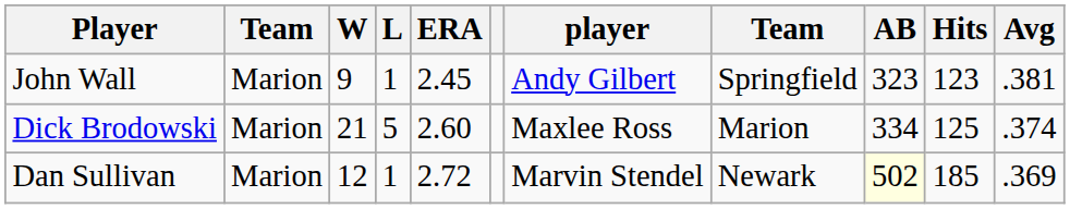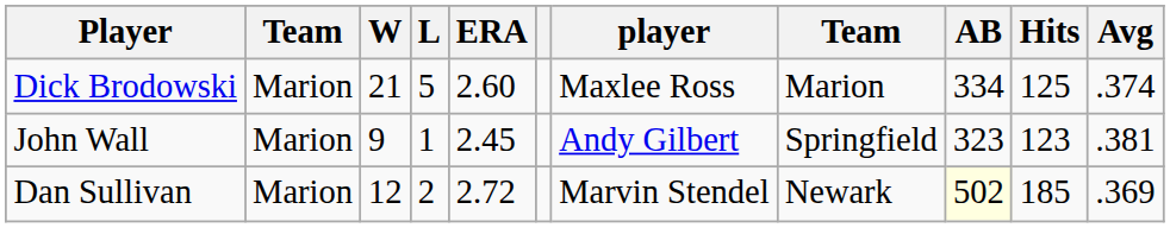 <table class="wikitable">
 <tr>
 <th>Player</th>
 <th>Team</th>
 <th>W</th>
 <th>L</th>
 <th>ERA</th>
 <th></th>
 <th>player</th>
 <th>Team</th>
 <th>AB</th>
 <th>Hits</th>
 <th>Avg</th>
 </tr>
 <tr>
+<td><a href='#'>Dick Brodowski</a></td>
+<td>Marion</td>
+<td>21</td>
+<td>5</td>
+<td>2.60</td>
+<td></td>
+<td>Maxlee Ross</td>
+<td>Marion</td>
+<td>334</td>
+<td>125</td>
+<td>.374</td>
+</tr>
+<tr>
 <td>John Wall</td>
 <td>Marion</td>
 <td>9</td>
 <td>1</td>
 <td>2.45</td>
 <td></td>
 <td><a href='#'>Andy Gilbert</a></td>
 <td>Springfield</td>
 <td>323</td>
 <td>123</td>
 <td>.381</td>
 </tr>
 <tr>
-<td><a href='#'>Dick Brodowski</a></td>
-<td>Marion</td>
-<td>21</td>
-<td>5</td>
-<td>2.60</td>
-<td></td>
-<td>Maxlee Ross</td>
-<td>Marion</td>
-<td>334</td>
-<td>125</td>
-<td>.374</td>
-</tr>
-<tr>
 <td>Dan Sullivan</td>
 <td>Marion</td>
 <td>12</td>
-<td>1</td>
+<td>2</td>
 <td>2.72</td>
 <td></td>
 <td>Marvin Stendel</td>
 <td>Newark</td>
 <td style="background: lightyellow;">502</td>
 <td>185</td>
 <td>.369</td>
 </tr>
 </table>
